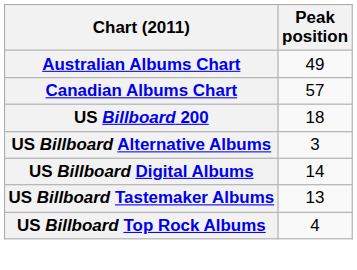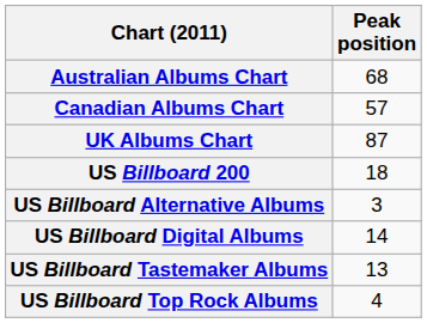 <table class="wikitable sortable plainrowheaders" style="text-align:center">
 <tr>
 <th scope="col">Chart (2011)</th>
 <th scope="col">Peak<br> position</th>
 </tr>
 <tr>
 <th scope="row"><a href='#'>Australian Albums Chart</a></th>
-<td>49</td>
+<td>68</td>
 </tr>
 <tr>
 <th scope="row"><a href='#'>Canadian Albums Chart</a></th>
 <td>57</td>
+</tr>
+<tr>
+<th scope="row"><a href='#'>UK Albums Chart</a></th>
+<td>87</td>
 </tr>
 <tr>
 <th scope="row">US <a href='#'><em>Billboard</em> 200</a></th>
 <td>18</td>
 </tr>
 <tr>
 <th scope="row">US <em>Billboard</em> <a href='#'>Alternative Albums</a></th>
 <td>3</td>
 </tr>
 <tr>
 <th scope="row">US <em>Billboard</em> <a href='#'>Digital Albums</a></th>
 <td>14</td>
 </tr>
 <tr>
 <th scope="row">US <em>Billboard</em> <a href='#'>Tastemaker Albums</a></th>
 <td>13</td>
 </tr>
 <tr>
 <th scope="row">US <em>Billboard</em> <a href='#'>Top Rock Albums</a></th>
 <td>4</td>
 </tr>
 </table>
